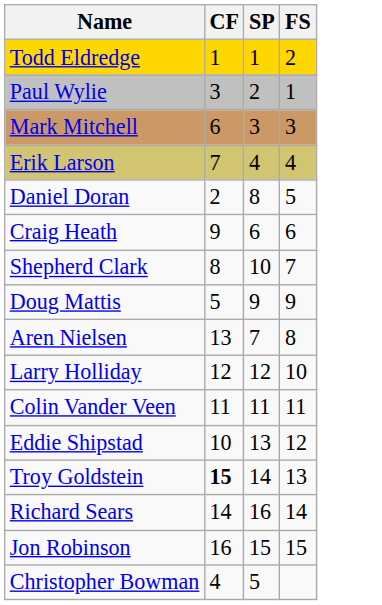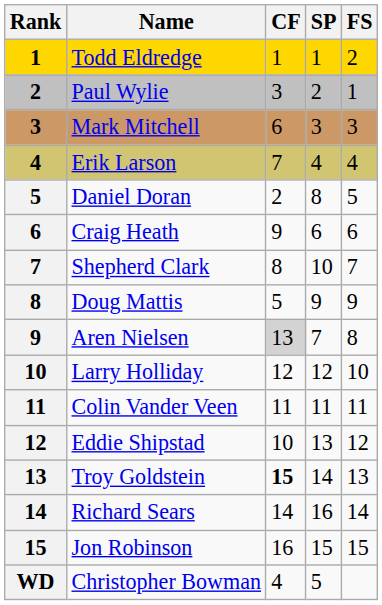 <table class="wikitable">
 <tr>
+<th>Rank</th>
 <th>Name</th>
 <th>CF</th>
 <th>SP</th>
 <th>FS</th>
 </tr>
 <tr bgcolor="gold">
+<td align="center"><strong>1</strong></td>
 <td><a href='#'>Todd Eldredge</a></td>
 <td>1</td>
 <td>1</td>
 <td>2</td>
 </tr>
 <tr bgcolor="silver">
+<td align="center"><strong>2</strong></td>
 <td><a href='#'>Paul Wylie</a></td>
 <td>3</td>
 <td>2</td>
 <td>1</td>
 </tr>
 <tr bgcolor="cc9966">
+<td align="center"><strong>3</strong></td>
 <td><a href='#'>Mark Mitchell</a></td>
 <td>6</td>
 <td>3</td>
 <td>3</td>
 </tr>
 <tr bgcolor="#d1c571">
+<td align="center"><strong>4</strong></td>
 <td><a href='#'>Erik Larson</a></td>
 <td>7</td>
 <td>4</td>
 <td>4</td>
 </tr>
 <tr>
+<th>5</th>
 <td><a href='#'>Daniel Doran</a></td>
 <td>2</td>
 <td>8</td>
 <td>5</td>
 </tr>
 <tr>
+<th>6</th>
 <td><a href='#'>Craig Heath</a></td>
 <td>9</td>
 <td>6</td>
 <td>6</td>
 </tr>
 <tr>
+<th>7</th>
 <td><a href='#'>Shepherd Clark</a></td>
 <td>8</td>
 <td>10</td>
 <td>7</td>
 </tr>
 <tr>
+<th>8</th>
 <td><a href='#'>Doug Mattis</a></td>
 <td>5</td>
 <td>9</td>
 <td>9</td>
 </tr>
 <tr>
+<th>9</th>
 <td><a href='#'>Aren Nielsen</a></td>
-<td>13</td>
+<td style="background: lightgrey;">13</td>
 <td>7</td>
 <td>8</td>
 </tr>
 <tr>
+<th>10</th>
 <td><a href='#'>Larry Holliday</a></td>
 <td>12</td>
 <td>12</td>
 <td>10</td>
 </tr>
 <tr>
+<th>11</th>
 <td><a href='#'>Colin Vander Veen</a></td>
 <td>11</td>
 <td>11</td>
 <td>11</td>
 </tr>
 <tr>
+<th>12</th>
 <td><a href='#'>Eddie Shipstad</a></td>
 <td>10</td>
 <td>13</td>
 <td>12</td>
 </tr>
 <tr>
+<th>13</th>
 <td><a href='#'>Troy Goldstein</a></td>
 <td><strong>15</strong></td>
 <td>14</td>
 <td>13</td>
 </tr>
 <tr>
+<th>14</th>
 <td><a href='#'>Richard Sears</a></td>
 <td>14</td>
 <td>16</td>
 <td>14</td>
 </tr>
 <tr>
+<th>15</th>
 <td><a href='#'>Jon Robinson</a></td>
 <td>16</td>
 <td>15</td>
 <td>15</td>
 </tr>
 <tr>
+<th>WD</th>
 <td><a href='#'>Christopher Bowman</a></td>
 <td>4</td>
 <td>5</td>
 <td></td>
 </tr>
 </table>
